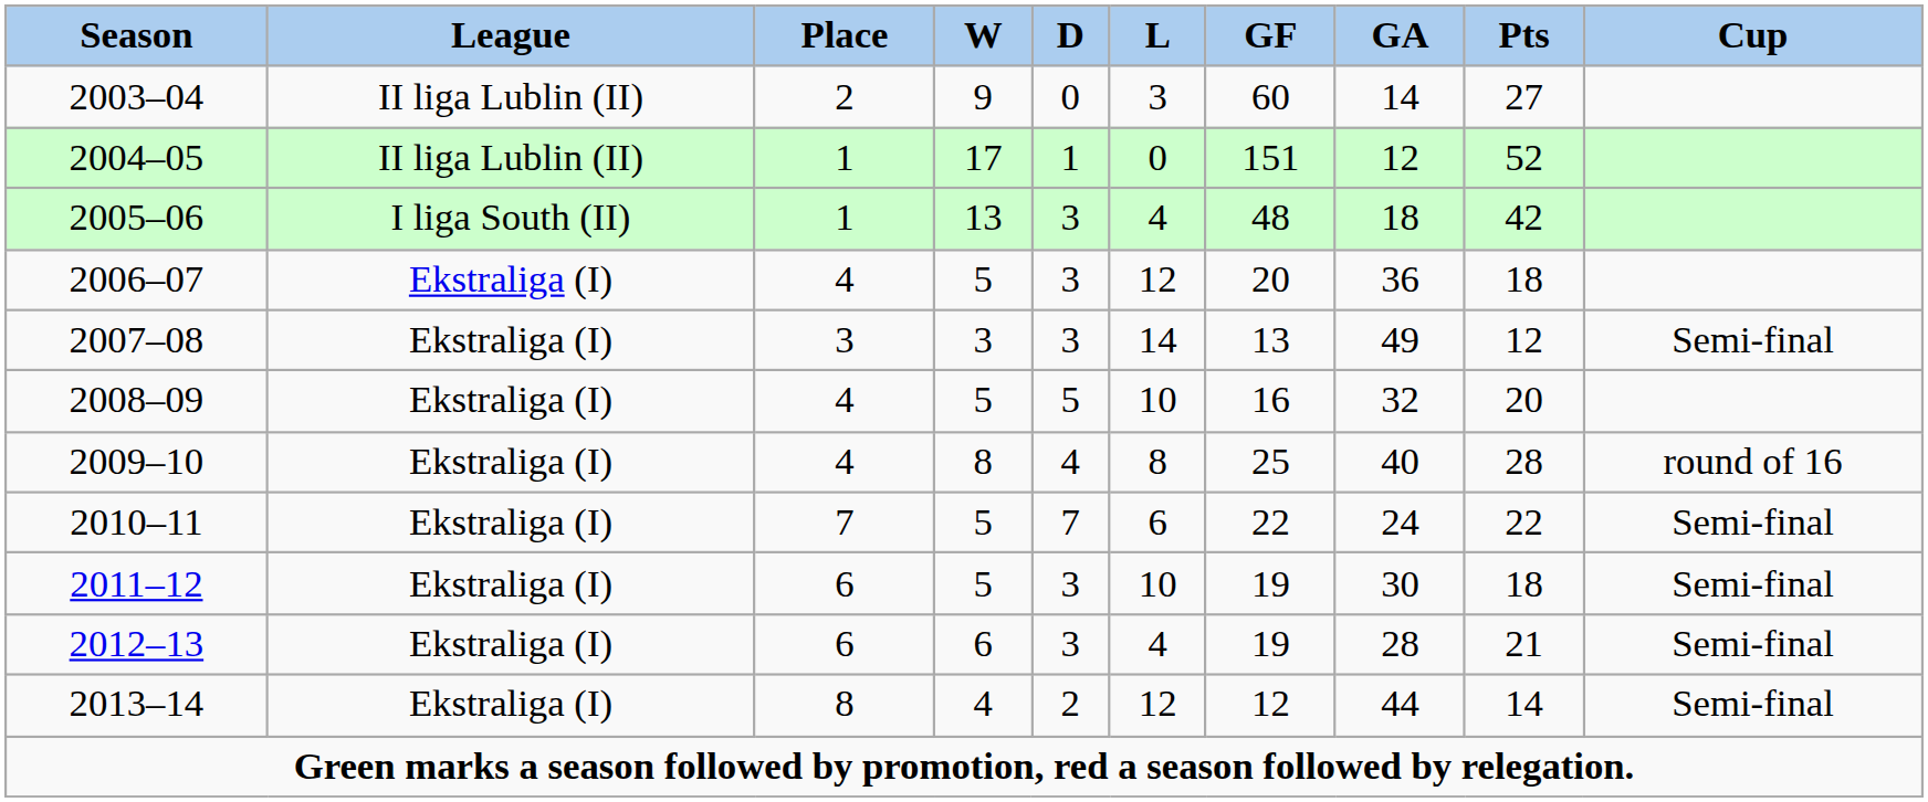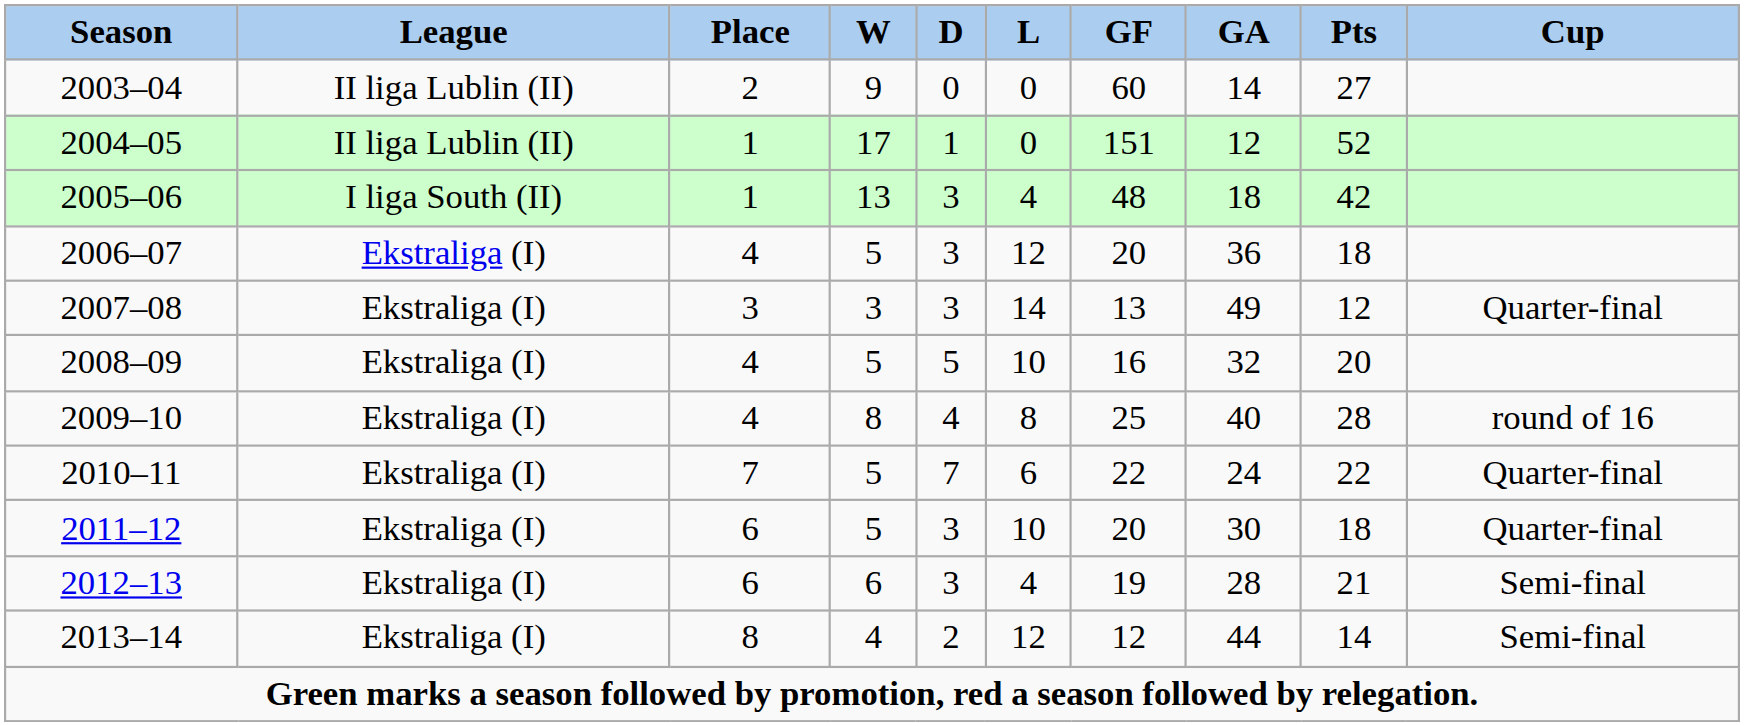 <table class="wikitable" width="800px">
 <tr>
 <th style="background:#ABCDEF;">Season</th>
 <th style="background:#ABCDEF;">League</th>
 <th style="background:#ABCDEF;">Place</th>
 <th style="background:#ABCDEF;">W</th>
 <th style="background:#ABCDEF;">D</th>
 <th style="background:#ABCDEF;">L</th>
 <th style="background:#ABCDEF;">GF</th>
 <th style="background:#ABCDEF;">GA</th>
 <th style="background:#ABCDEF;">Pts</th>
 <th style="background:#ABCDEF;">Cup</th>
 </tr>
 <tr align="center">
 <td>2003–04</td>
 <td>II liga Lublin (II)</td>
 <td>2</td>
 <td>9</td>
 <td>0</td>
-<td>3</td>
+<td>0</td>
 <td>60</td>
 <td>14</td>
 <td>27</td>
 <td></td>
 </tr>
 <tr align="center" style="background:#ccffcc;">
 <td>2004–05</td>
 <td>II liga Lublin (II)</td>
 <td>1</td>
 <td>17</td>
 <td>1</td>
 <td>0</td>
 <td>151</td>
 <td>12</td>
 <td>52</td>
 <td></td>
 </tr>
 <tr align="center" style="background:#ccffcc;">
 <td>2005–06</td>
 <td>I liga South (II)</td>
 <td>1</td>
 <td>13</td>
 <td>3</td>
 <td>4</td>
 <td>48</td>
 <td>18</td>
 <td>42</td>
 <td></td>
 </tr>
 <tr align="center">
 <td>2006–07</td>
 <td><a href='#'>Ekstraliga</a> (I)</td>
 <td>4</td>
 <td>5</td>
 <td>3</td>
 <td>12</td>
 <td>20</td>
 <td>36</td>
 <td>18</td>
 <td></td>
 </tr>
 <tr align="center">
 <td>2007–08</td>
 <td>Ekstraliga (I)</td>
 <td>3</td>
 <td>3</td>
 <td>3</td>
 <td>14</td>
 <td>13</td>
 <td>49</td>
 <td>12</td>
-<td>Semi-final</td>
+<td>Quarter-final</td>
 </tr>
 <tr align="center">
 <td>2008–09</td>
 <td>Ekstraliga (I)</td>
 <td>4</td>
 <td>5</td>
 <td>5</td>
 <td>10</td>
 <td>16</td>
 <td>32</td>
 <td>20</td>
 <td></td>
 </tr>
 <tr align="center">
 <td>2009–10</td>
 <td>Ekstraliga (I)</td>
 <td>4</td>
 <td>8</td>
 <td>4</td>
 <td>8</td>
 <td>25</td>
 <td>40</td>
 <td>28</td>
 <td>round of 16</td>
 </tr>
 <tr align="center">
 <td>2010–11</td>
 <td>Ekstraliga (I)</td>
 <td>7</td>
 <td>5</td>
 <td>7</td>
 <td>6</td>
 <td>22</td>
 <td>24</td>
 <td>22</td>
-<td>Semi-final</td>
+<td>Quarter-final</td>
 </tr>
 <tr align="center">
 <td><a href='#'>2011–12</a></td>
 <td>Ekstraliga (I)</td>
 <td>6</td>
 <td>5</td>
 <td>3</td>
 <td>10</td>
-<td>19</td>
+<td>20</td>
 <td>30</td>
 <td>18</td>
-<td>Semi-final</td>
+<td>Quarter-final</td>
 </tr>
 <tr align="center">
 <td><a href='#'>2012–13</a></td>
 <td>Ekstraliga (I)</td>
 <td>6</td>
 <td>6</td>
 <td>3</td>
 <td>4</td>
 <td>19</td>
 <td>28</td>
 <td>21</td>
 <td>Semi-final</td>
 </tr>
 <tr align="center">
 <td>2013–14</td>
 <td>Ekstraliga (I)</td>
 <td>8</td>
 <td>4</td>
 <td>2</td>
 <td>12</td>
 <td>12</td>
 <td>44</td>
 <td>14</td>
 <td>Semi-final</td>
 </tr>
 <tr align="center">
 <td colspan="12" align="center"><strong>Green marks a season followed by promotion, red a season followed by relegation.</strong></td>
 </tr>
 </table>
